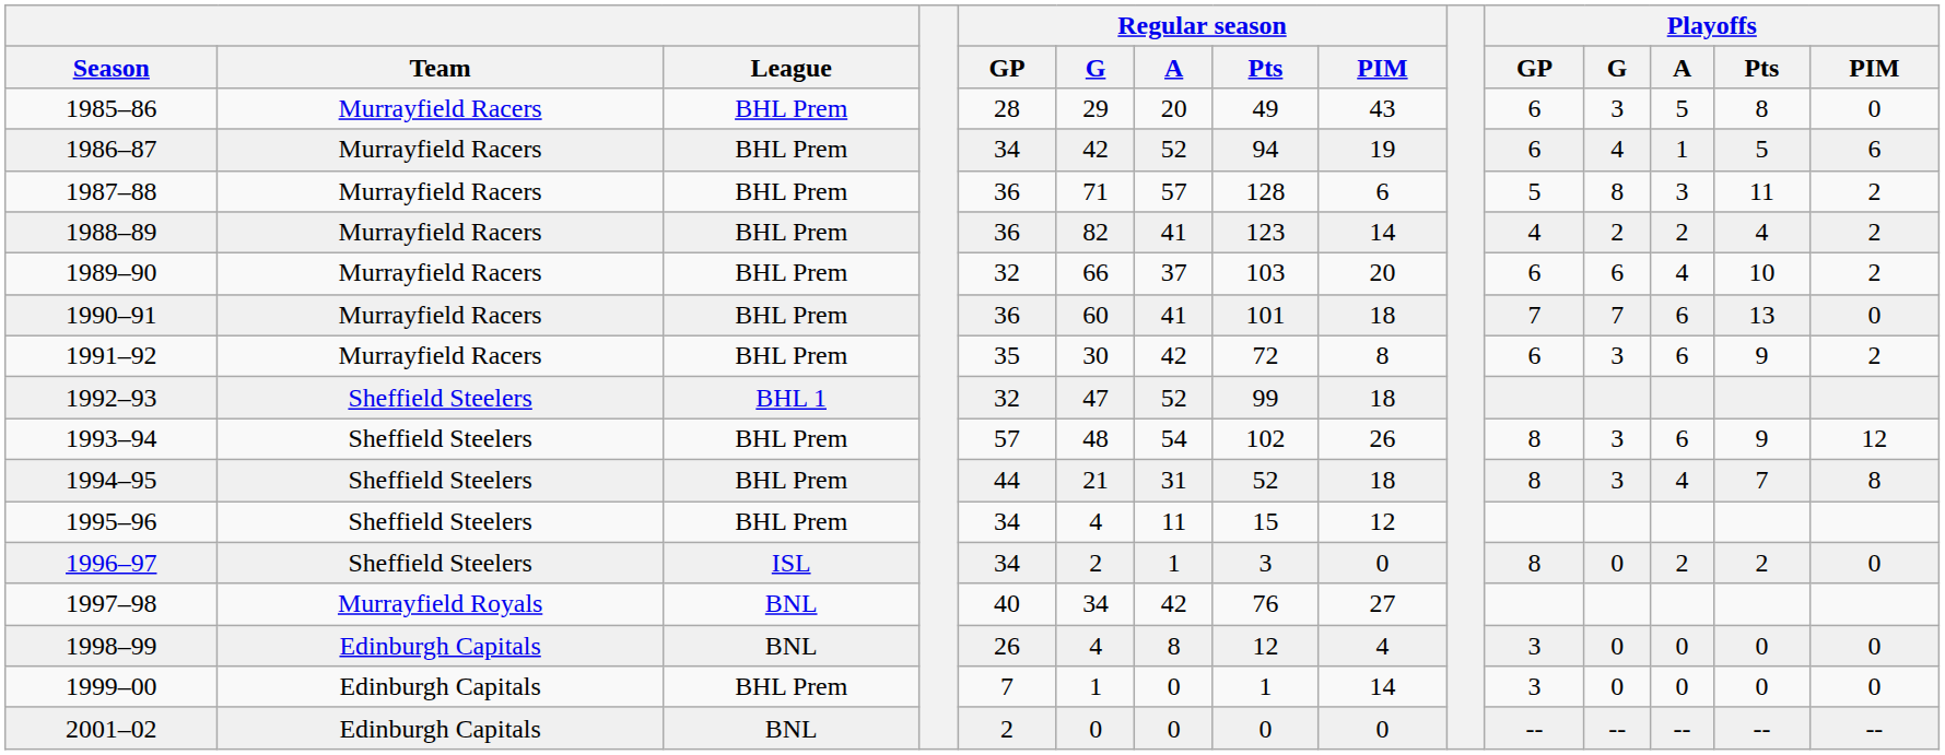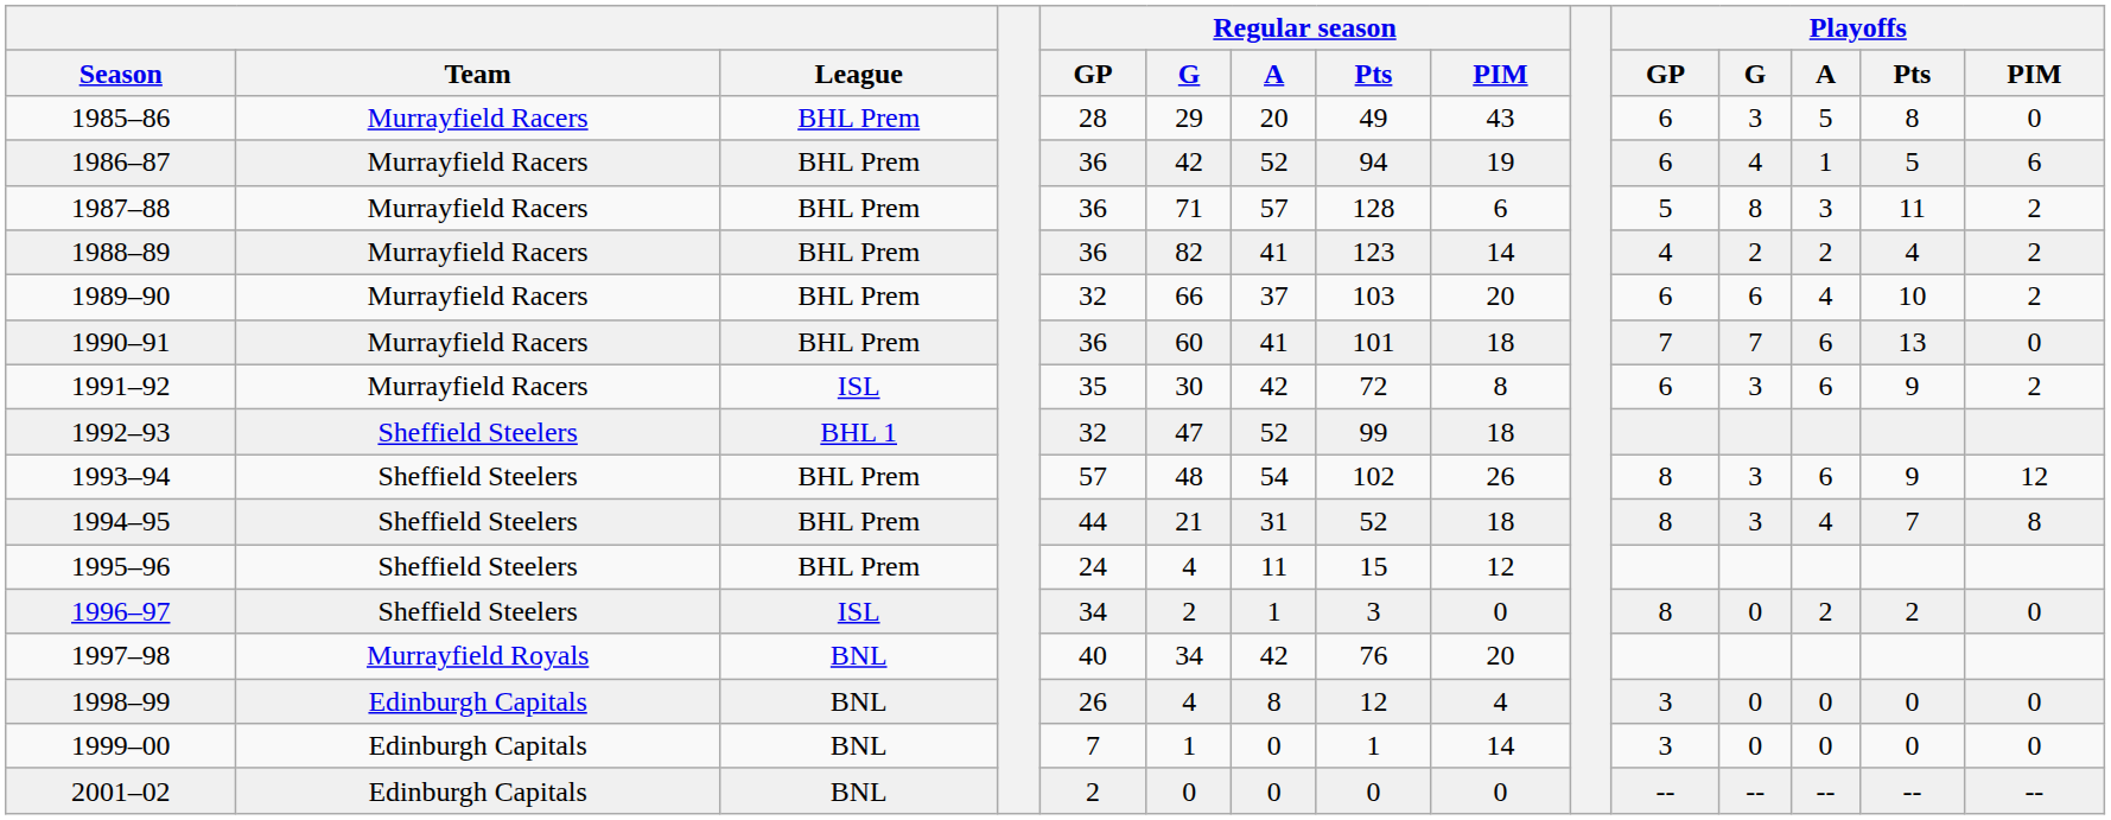 <table class="wikitable"| BORDER="0" CELLPADDING="1" CELLSPACING="0" width="75%" style="text-align:center">
 <tr bgcolor="#e0e0e0">
 <th colspan="3" bgcolor="#ffffff"> </th>
 <th rowspan="99" bgcolor="#ffffff"> </th>
 <th colspan="5"><a href='#'>Regular season</a></th>
 <th rowspan="99" bgcolor="#ffffff"> </th>
 <th colspan="5"><a href='#'>Playoffs</a></th>
 </tr>
 <tr bgcolor="#e0e0e0">
 <th><a href='#'>Season</a></th>
 <th>Team</th>
 <th>League</th>
 <th>GP</th>
 <th><a href='#'>G</a></th>
 <th><a href='#'>A</a></th>
 <th><a href='#'>Pts</a></th>
 <th><a href='#'>PIM</a></th>
 <th>GP</th>
 <th>G</th>
 <th>A</th>
 <th>Pts</th>
 <th>PIM</th>
 </tr>
 <tr ALIGN="center">
 <td>1985–86</td>
 <td><a href='#'>Murrayfield Racers</a></td>
 <td><a href='#'>BHL Prem</a></td>
 <td>28</td>
 <td>29</td>
 <td>20</td>
 <td>49</td>
 <td>43</td>
 <td>6</td>
 <td>3</td>
 <td>5</td>
 <td>8</td>
 <td>0</td>
 </tr>
 <tr ALIGN="center" bgcolor="#f0f0f0">
 <td>1986–87</td>
 <td>Murrayfield Racers</td>
 <td>BHL Prem</td>
-<td>34</td>
+<td>36</td>
 <td>42</td>
 <td>52</td>
 <td>94</td>
 <td>19</td>
 <td>6</td>
 <td>4</td>
 <td>1</td>
 <td>5</td>
 <td>6</td>
 </tr>
 <tr ALIGN="center">
 <td>1987–88</td>
 <td>Murrayfield Racers</td>
 <td>BHL Prem</td>
 <td>36</td>
 <td>71</td>
 <td>57</td>
 <td>128</td>
 <td>6</td>
 <td>5</td>
 <td>8</td>
 <td>3</td>
 <td>11</td>
 <td>2</td>
 </tr>
 <tr ALIGN="center" bgcolor="#f0f0f0">
 <td>1988–89</td>
 <td>Murrayfield Racers</td>
 <td>BHL Prem</td>
 <td>36</td>
 <td>82</td>
 <td>41</td>
 <td>123</td>
 <td>14</td>
 <td>4</td>
 <td>2</td>
 <td>2</td>
 <td>4</td>
 <td>2</td>
 </tr>
 <tr ALIGN="center">
 <td>1989–90</td>
 <td>Murrayfield Racers</td>
 <td>BHL Prem</td>
 <td>32</td>
 <td>66</td>
 <td>37</td>
 <td>103</td>
 <td>20</td>
 <td>6</td>
 <td>6</td>
 <td>4</td>
 <td>10</td>
 <td>2</td>
 </tr>
 <tr ALIGN="center" bgcolor="#f0f0f0">
 <td>1990–91</td>
 <td>Murrayfield Racers</td>
 <td>BHL Prem</td>
 <td>36</td>
 <td>60</td>
 <td>41</td>
 <td>101</td>
 <td>18</td>
 <td>7</td>
 <td>7</td>
 <td>6</td>
 <td>13</td>
 <td>0</td>
 </tr>
 <tr ALIGN="center">
 <td>1991–92</td>
 <td>Murrayfield Racers</td>
-<td>BHL Prem</td>
+<td><a href='#'>ISL</a></td>
 <td>35</td>
 <td>30</td>
 <td>42</td>
 <td>72</td>
 <td>8</td>
 <td>6</td>
 <td>3</td>
 <td>6</td>
 <td>9</td>
 <td>2</td>
 </tr>
 <tr ALIGN="center" bgcolor="#f0f0f0">
 <td>1992–93</td>
 <td><a href='#'>Sheffield Steelers</a></td>
 <td><a href='#'>BHL 1</a></td>
 <td>32</td>
 <td>47</td>
 <td>52</td>
 <td>99</td>
 <td>18</td>
 <td></td>
 <td></td>
 <td></td>
 <td></td>
 <td></td>
 </tr>
 <tr ALIGN="center">
 <td>1993–94</td>
 <td>Sheffield Steelers</td>
 <td>BHL Prem</td>
 <td>57</td>
 <td>48</td>
 <td>54</td>
 <td>102</td>
 <td>26</td>
 <td>8</td>
 <td>3</td>
 <td>6</td>
 <td>9</td>
 <td>12</td>
 </tr>
 <tr ALIGN="center" bgcolor="#f0f0f0">
 <td>1994–95</td>
 <td>Sheffield Steelers</td>
 <td>BHL Prem</td>
 <td>44</td>
 <td>21</td>
 <td>31</td>
 <td>52</td>
 <td>18</td>
 <td>8</td>
 <td>3</td>
 <td>4</td>
 <td>7</td>
 <td>8</td>
 </tr>
 <tr ALIGN="center">
 <td>1995–96</td>
 <td>Sheffield Steelers</td>
 <td>BHL Prem</td>
-<td>34</td>
+<td>24</td>
 <td>4</td>
 <td>11</td>
 <td>15</td>
 <td>12</td>
 <td></td>
 <td></td>
 <td></td>
 <td></td>
 <td></td>
 </tr>
 <tr ALIGN="center" bgcolor="#f0f0f0">
 <td><a href='#'>1996–97</a></td>
 <td>Sheffield Steelers</td>
 <td><a href='#'>ISL</a></td>
 <td>34</td>
 <td>2</td>
 <td>1</td>
 <td>3</td>
 <td>0</td>
 <td>8</td>
 <td>0</td>
 <td>2</td>
 <td>2</td>
 <td>0</td>
 </tr>
 <tr ALIGN="center">
 <td>1997–98</td>
 <td><a href='#'>Murrayfield Royals</a></td>
 <td><a href='#'>BNL</a></td>
 <td>40</td>
 <td>34</td>
 <td>42</td>
 <td>76</td>
-<td>27</td>
+<td>20</td>
 <td></td>
 <td></td>
 <td></td>
 <td></td>
 <td></td>
 </tr>
 <tr ALIGN="center" bgcolor="#f0f0f0">
 <td>1998–99</td>
 <td><a href='#'>Edinburgh Capitals</a></td>
 <td>BNL</td>
 <td>26</td>
 <td>4</td>
 <td>8</td>
 <td>12</td>
 <td>4</td>
 <td>3</td>
 <td>0</td>
 <td>0</td>
 <td>0</td>
 <td>0</td>
 </tr>
 <tr ALIGN="center">
 <td>1999–00</td>
 <td>Edinburgh Capitals</td>
-<td>BHL Prem</td>
+<td>BNL</td>
 <td>7</td>
 <td>1</td>
 <td>0</td>
 <td>1</td>
 <td>14</td>
 <td>3</td>
 <td>0</td>
 <td>0</td>
 <td>0</td>
 <td>0</td>
 </tr>
 <tr ALIGN="center" bgcolor="#f0f0f0">
 <td>2001–02</td>
 <td>Edinburgh Capitals</td>
 <td>BNL</td>
 <td>2</td>
 <td>0</td>
 <td>0</td>
 <td>0</td>
 <td>0</td>
 <td>--</td>
 <td>--</td>
 <td>--</td>
 <td>--</td>
 <td>--</td>
 </tr>
 </table>
